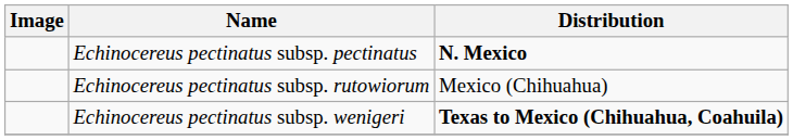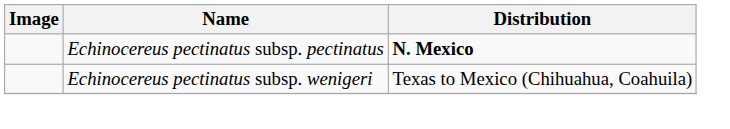 <table class="wikitable">
 <tr>
 <th>Image</th>
 <th>Name</th>
 <th>Distribution</th>
 </tr>
 <tr>
 <td></td>
 <td><em>Echinocereus pectinatus</em> subsp. <em>pectinatus</em></td>
 <td><strong>N. Mexico</strong></td>
 </tr>
 <tr>
 <td></td>
-<td><em>Echinocereus pectinatus</em> subsp. <em>rutowiorum</em> </td>
-<td>Mexico (Chihuahua)</td>
-</tr>
-<tr>
-<td></td>
 <td><em>Echinocereus pectinatus</em> subsp. <em>wenigeri</em> </td>
-<td><strong>Texas to Mexico (Chihuahua, Coahuila)</strong></td>
+<td>Texas to Mexico (Chihuahua, Coahuila)</td>
 </tr>
 <tr>
 </tr>
 </table>
